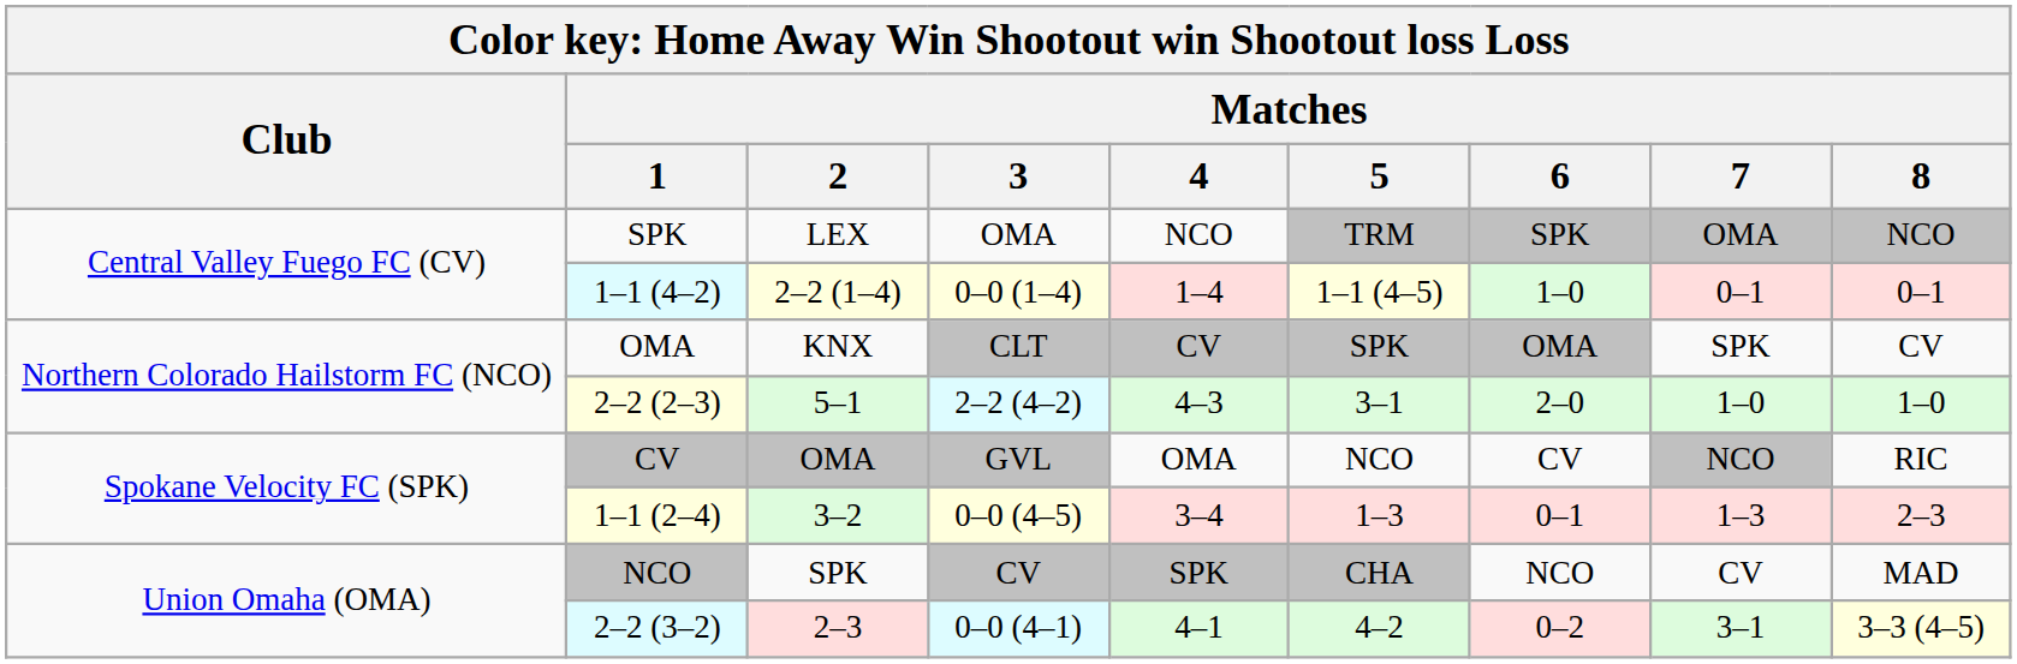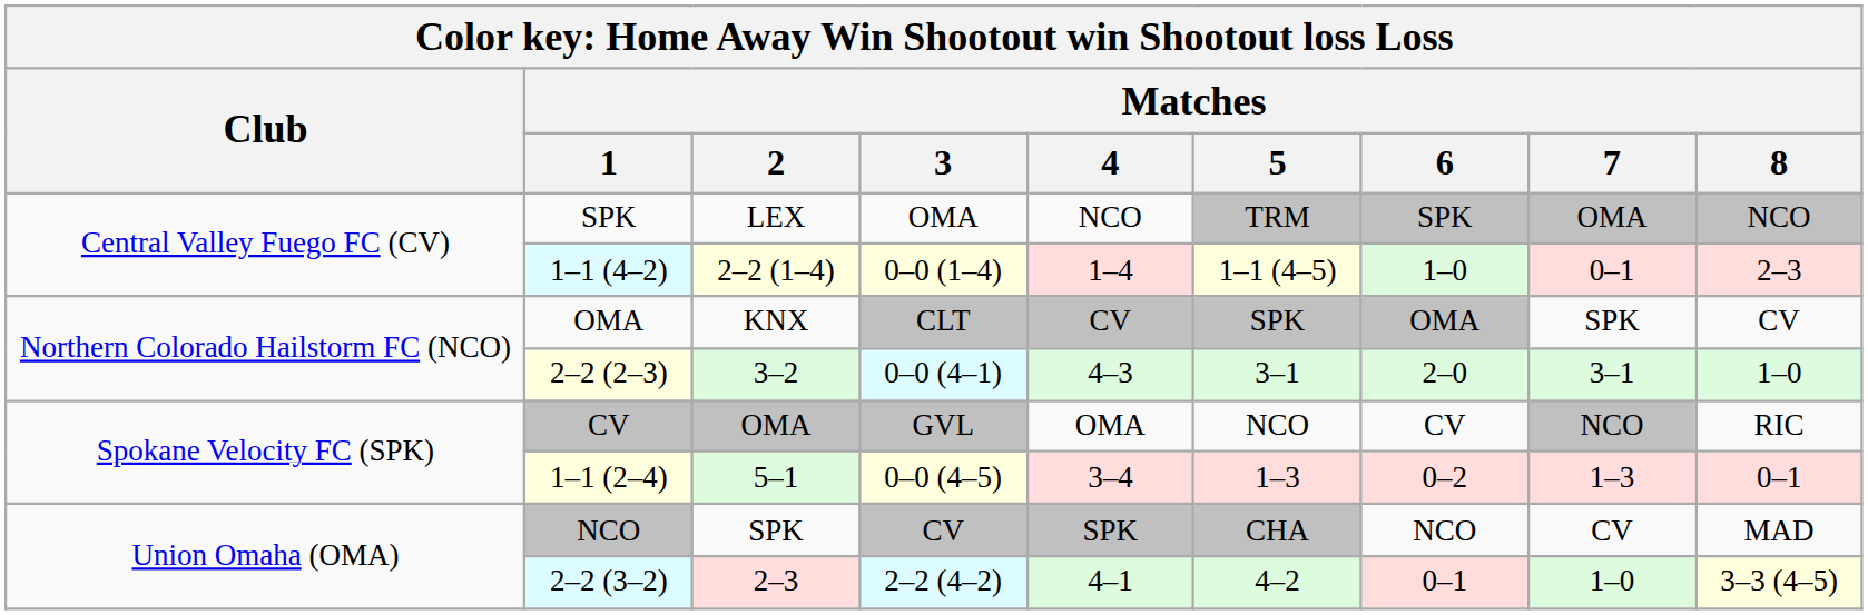 <table class="wikitable" style="text-align:center; width=680px;">
 <tr>
 <th colspan="9">Color key: <span>Home</span>  <span>Away</span>  <span>Win</span>  <span>Shootout win</span>  <span>Shootout loss</span>  <span>Loss</span></th>
 </tr>
 <tr>
 <th width="200px" rowspan="2">Club</th>
 <th width="480px" colspan="8">Matches</th>
 </tr>
 <tr style="background-color:#CCCCCC; font-size: 90%">
 <th width="60px">1</th>
 <th width="60px">2</th>
 <th width="60px">3</th>
 <th width="60px">4</th>
 <th width="60px">5</th>
 <th width="60px">6</th>
 <th width="60px">7</th>
 <th width="60px">8<br></th>
 </tr>
 <tr style="font-size: 75%">
 <td rowspan="2"><a href='#'>Central Valley Fuego FC</a> (CV)</td>
 <td>SPK</td>
 <td>LEX</td>
 <td>OMA</td>
 <td>NCO</td>
 <td bgcolor=#C0C0C0>TRM</td>
 <td bgcolor=#C0C0C0>SPK</td>
 <td bgcolor=#C0C0C0>OMA</td>
 <td bgcolor=#C0C0C0>NCO</td>
 </tr>
 <tr style="font-size: 75%">
 <td bgcolor=#DDFCFF>1–1 (4–2)</td>
 <td bgcolor=#FFFFDD>2–2 (1–4)</td>
 <td bgcolor=#FFFFDD>0–0 (1–4)</td>
 <td bgcolor=#FFDDDD>1–4</td>
 <td bgcolor=#FFFFDD>1–1 (4–5)</td>
 <td bgcolor=#DDFCDD>1–0</td>
 <td bgcolor=#FFDDDD>0–1</td>
-<td bgcolor=#FFDDDD>0–1</td>
+<td bgcolor=#FFDDDD>2–3</td>
 </tr>
 <tr style="font-size: 75%">
 <td rowspan="2"><a href='#'>Northern Colorado Hailstorm FC</a> (NCO)</td>
 <td>OMA</td>
 <td>KNX</td>
 <td bgcolor=#C0C0C0>CLT</td>
 <td bgcolor=#C0C0C0>CV</td>
 <td bgcolor=#C0C0C0>SPK</td>
 <td bgcolor=#C0C0C0>OMA</td>
 <td>SPK</td>
 <td>CV</td>
 </tr>
 <tr style="font-size: 75%">
 <td bgcolor=#FFFFDD>2–2 (2–3)</td>
-<td bgcolor=#DDFCDD>5–1</td>
-<td bgcolor=#DDFCFF>2–2 (4–2)</td>
+<td bgcolor=#DDFCDD>3–2</td>
+<td bgcolor=#DDFCFF>0–0 (4–1)</td>
 <td bgcolor=#DDFCDD>4–3</td>
 <td bgcolor=#DDFCDD>3–1</td>
 <td bgcolor=#DDFCDD>2–0</td>
-<td bgcolor=#DDFCDD>1–0</td>
+<td bgcolor=#DDFCDD>3–1</td>
 <td bgcolor=#DDFCDD>1–0</td>
 </tr>
 <tr style="font-size: 75%">
 <td rowspan="2"><a href='#'>Spokane Velocity FC</a> (SPK)</td>
 <td bgcolor=#C0C0C0>CV</td>
 <td bgcolor=#C0C0C0>OMA</td>
 <td bgcolor=#C0C0C0>GVL</td>
 <td>OMA</td>
 <td>NCO</td>
 <td>CV</td>
 <td bgcolor=#C0C0C0>NCO</td>
 <td>RIC</td>
 </tr>
 <tr style="font-size: 75%">
 <td bgcolor=#FFFFDD>1–1 (2–4)</td>
-<td bgcolor=#DDFCDD>3–2</td>
+<td bgcolor=#DDFCDD>5–1</td>
 <td bgcolor=#FFFFDD>0–0 (4–5)</td>
 <td bgcolor=#FFDDDD>3–4</td>
 <td bgcolor=#FFDDDD>1–3</td>
+<td bgcolor=#FFDDDD>0–2</td>
+<td bgcolor=#FFDDDD>1–3</td>
 <td bgcolor=#FFDDDD>0–1</td>
-<td bgcolor=#FFDDDD>1–3</td>
-<td bgcolor=#FFDDDD>2–3</td>
 </tr>
 <tr style="font-size: 75%">
 <td rowspan="2"><a href='#'>Union Omaha</a> (OMA)</td>
 <td bgcolor=#C0C0C0>NCO</td>
 <td>SPK</td>
 <td bgcolor=#C0C0C0>CV</td>
 <td bgcolor=#C0C0C0>SPK</td>
 <td bgcolor=#C0C0C0>CHA</td>
 <td>NCO</td>
 <td>CV</td>
 <td>MAD</td>
 </tr>
 <tr style="font-size: 75%">
 <td bgcolor=#DDFCFF>2–2 (3–2)</td>
 <td bgcolor=#FFDDDD>2–3</td>
-<td bgcolor=#DDFCFF>0–0 (4–1)</td>
+<td bgcolor=#DDFCFF>2–2 (4–2)</td>
 <td bgcolor=#DDFCDD>4–1</td>
 <td bgcolor=#DDFCDD>4–2</td>
-<td bgcolor=#FFDDDD>0–2</td>
-<td bgcolor=#DDFCDD>3–1</td>
+<td bgcolor=#FFDDDD>0–1</td>
+<td bgcolor=#DDFCDD>1–0</td>
 <td bgcolor=#FFFFDD>3–3 (4–5)</td>
 </tr>
 </table>
